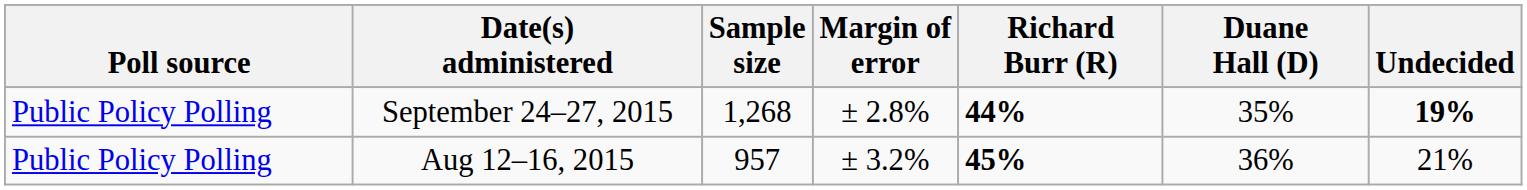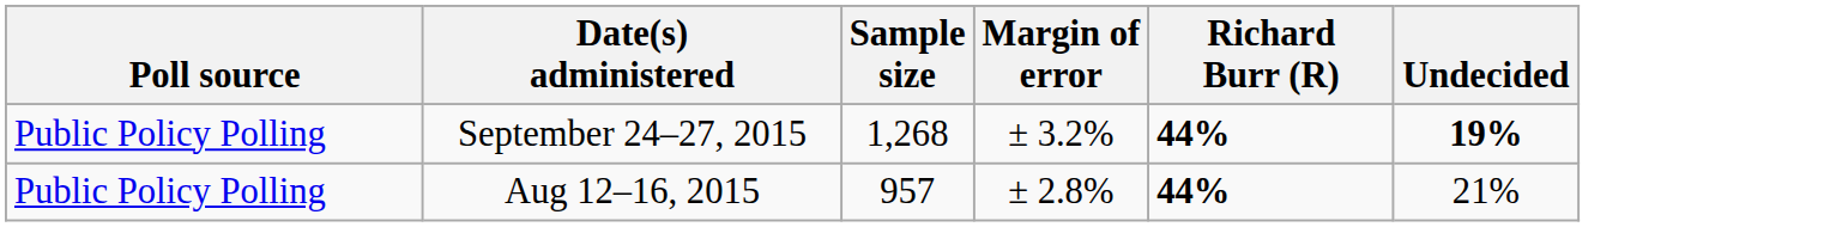 <table class="wikitable">
 <tr valign= bottom>
 <th style="width:175px;">Poll source</th>
 <th style="width:175px;">Date(s)<br>administered</th>
 <th class=small>Sample<br>size</th>
 <th class=small>Margin of<br>error</th>
 <th style="width:100px;">Richard<br>Burr (R)</th>
-<th style="width:100px;">Duane<br>Hall (D)</th>
 <th>Undecided</th>
 </tr>
 <tr>
 <td><a href='#'>Public Policy Polling</a></td>
 <td align=center>September 24–27, 2015</td>
 <td align=center>1,268</td>
-<td align=center>± 2.8%</td>
+<td align=center>± 3.2%</td>
 <td><strong>44%</strong></td>
-<td align=center>35%</td>
 <td align=center><strong>19%</strong></td>
 </tr>
 <tr>
 <td><a href='#'>Public Policy Polling</a></td>
 <td align=center>Aug 12–16, 2015</td>
 <td align=center>957</td>
-<td align=center>± 3.2%</td>
-<td><strong>45%</strong></td>
-<td align=center>36%</td>
+<td align=center>± 2.8%</td>
+<td><strong>44%</strong></td>
 <td align=center>21%</td>
 </tr>
 </table>
